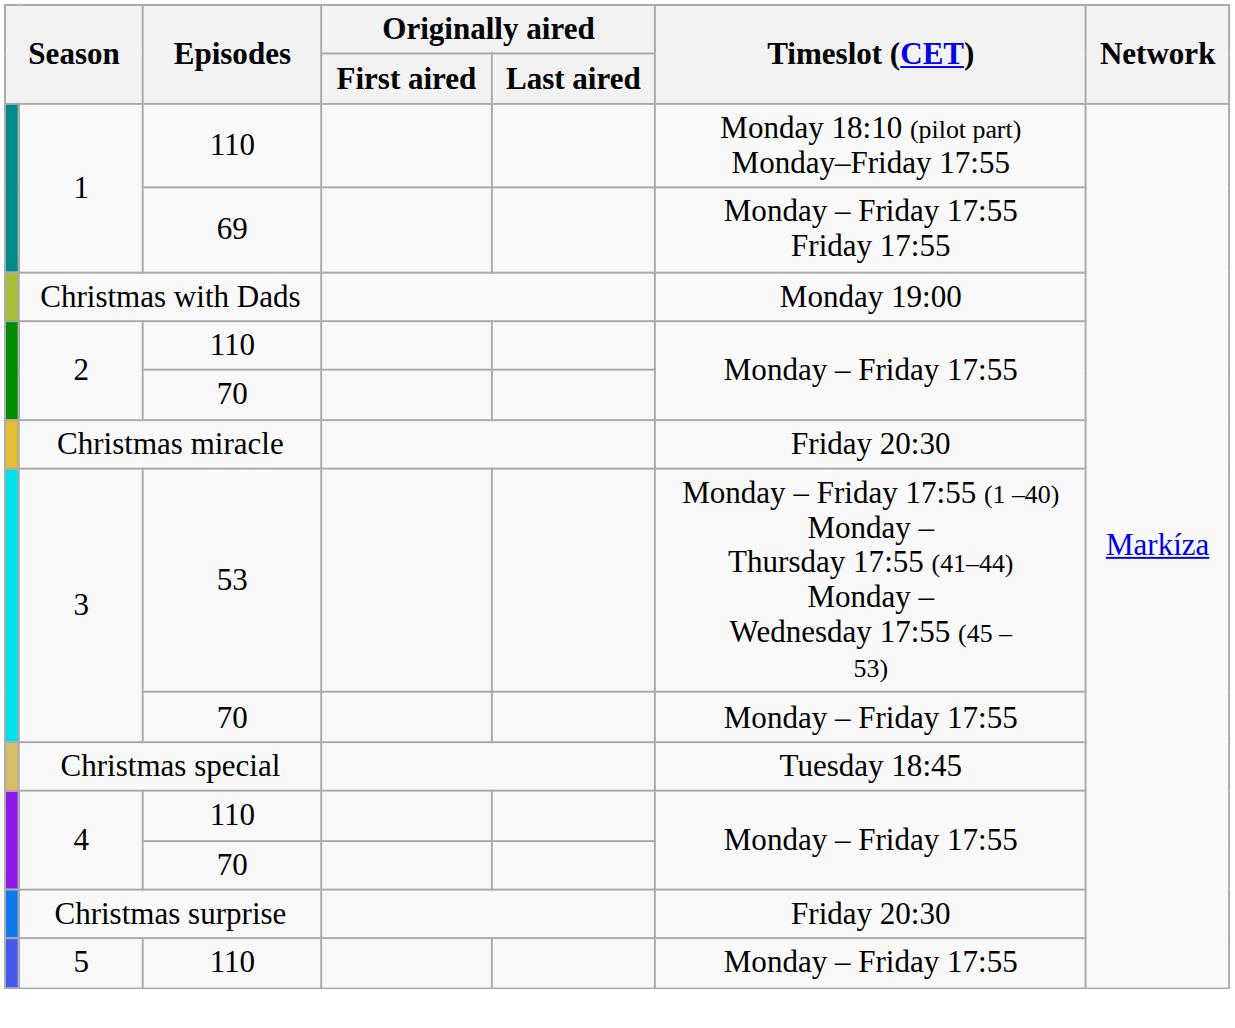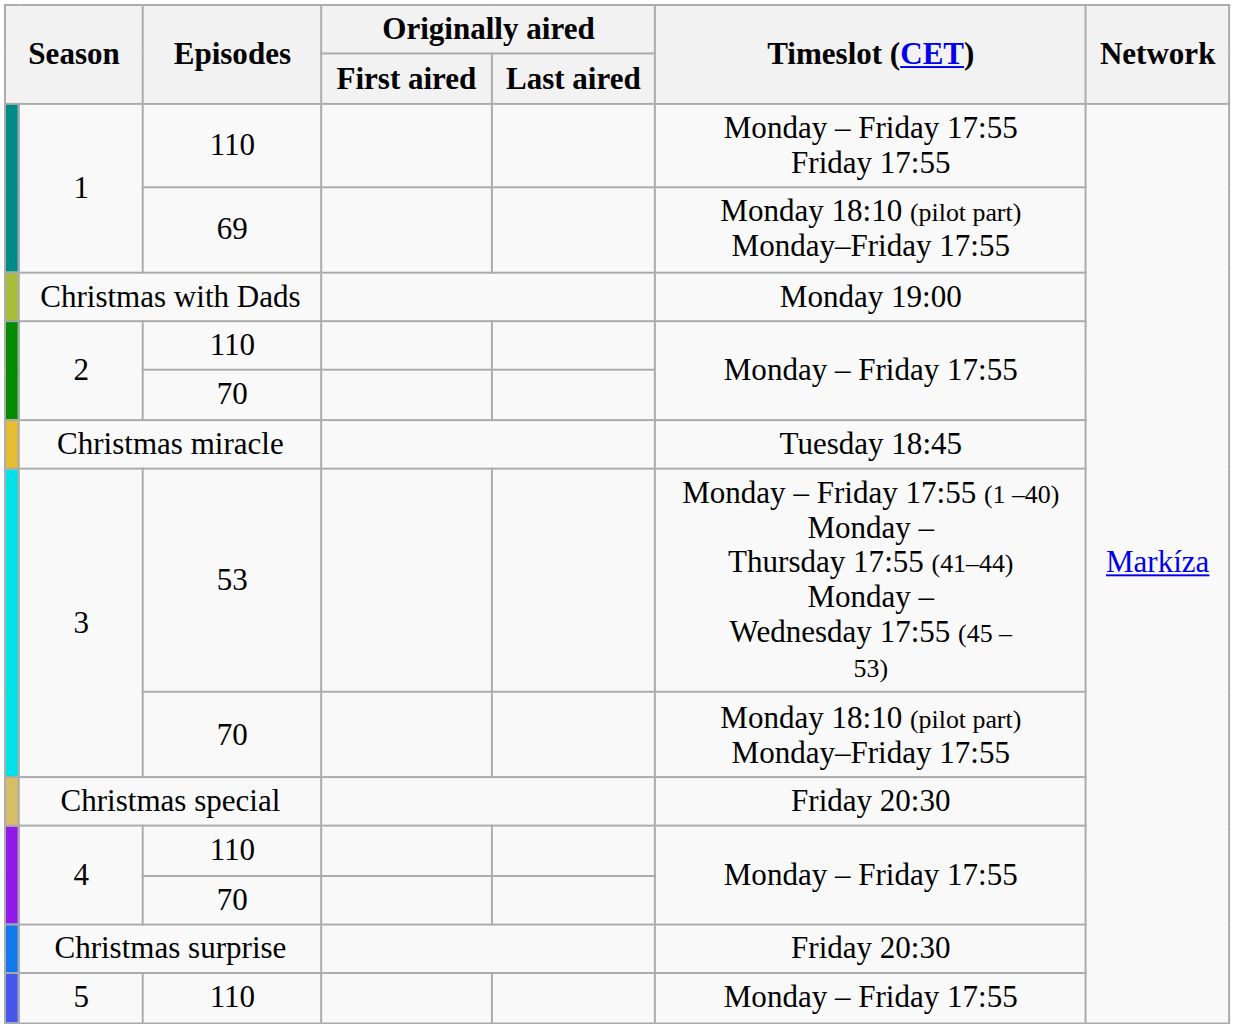 <table class="wikitable" style="width: 50%; text-align:center;">
 <tr>
 <th colspan="2" rowspan="2">Season</th>
 <th rowspan="2">Episodes</th>
 <th colspan="2">Originally aired</th>
 <th rowspan="2">Timeslot (<a href='#'>CET</a>)</th>
 <th rowspan="2">Network</th>
 </tr>
 <tr>
 <th>First aired</th>
 <th>Last aired</th>
 </tr>
 <tr>
 <td rowspan="2" style="background:#008B8B;"></td>
 <td rowspan="2">1</td>
 <td>110</td>
 <td></td>
 <td></td>
-<td>Monday 18:10 <small>(pilot part)</small><br>Monday–Friday 17:55</td>
+<td>Monday – Friday 17:55<br>Friday 17:55</td>
 <td rowspan="13"><a href='#'>Markíza</a></td>
 </tr>
 <tr>
 <td>69</td>
 <td></td>
 <td></td>
-<td>Monday – Friday 17:55<br>Friday 17:55</td>
+<td>Monday 18:10 <small>(pilot part)</small><br>Monday–Friday 17:55</td>
 </tr>
 <tr>
 <td style="background:#A8BD39; width:1%;"></td>
 <td colspan="2">Christmas with Dads</td>
 <td colspan="2"></td>
 <td>Monday 19:00</td>
 </tr>
 <tr>
 <td rowspan="2" style="background:#008B00;"></td>
 <td rowspan="2">2</td>
 <td>110</td>
 <td></td>
 <td></td>
 <td rowspan="2">Monday – Friday 17:55</td>
 </tr>
 <tr>
 <td>70</td>
 <td></td>
 <td></td>
 </tr>
 <tr>
 <td style="background:#E6BC32; width:1%;"></td>
 <td colspan="2">Christmas miracle</td>
 <td colspan="2"></td>
-<td>Friday 20:30</td>
+<td>Tuesday  18:45</td>
 </tr>
 <tr>
 <td rowspan="2" style="background: #00E2E9; color: #000;"></td>
 <td rowspan="2">3</td>
 <td>53</td>
 <td></td>
 <td></td>
 <td rowspan="1">Monday – Friday 17:55 <small>(1 –40)</small><br>Monday –<br>Thursday 17:55 <small>(41–44)</small><br>Monday –<br>Wednesday 17:55 <small>(45 –</small><br><small>53)</small></td>
 </tr>
 <tr>
 <td>70</td>
 <td></td>
 <td></td>
-<td>Monday – Friday 17:55</td>
+<td>Monday 18:10 <small>(pilot part)</small><br>Monday–Friday 17:55</td>
 </tr>
 <tr>
 <td style="background:#D8BD69; width:1%;"></td>
 <td colspan="2">Christmas special</td>
 <td colspan="2"></td>
-<td>Tuesday  18:45</td>
+<td>Friday 20:30</td>
 </tr>
 <tr>
 <td rowspan="2" style="background: #9219EC;"></td>
 <td rowspan="2">4</td>
 <td>110</td>
 <td></td>
 <td></td>
 <td rowspan="2">Monday – Friday 17:55</td>
 </tr>
 <tr>
 <td>70</td>
 <td></td>
 <td></td>
 </tr>
 <tr>
 <td style="background:#1279EC; width:1%;"></td>
 <td colspan="2">Christmas surprise</td>
 <td colspan="2"></td>
 <td>Friday 20:30</td>
 </tr>
 <tr>
 <td rowspan="2" style="background: #4657EC;"></td>
 <td rowspan="2">5</td>
 <td>110</td>
 <td></td>
 <td></td>
 <td>Monday – Friday 17:55</td>
 </tr>
 </table>
